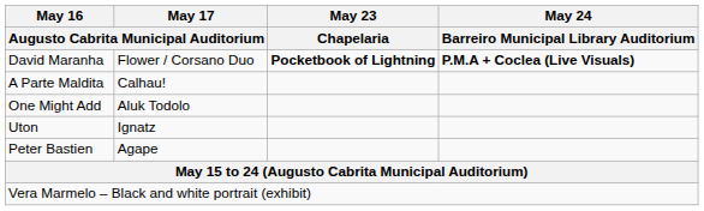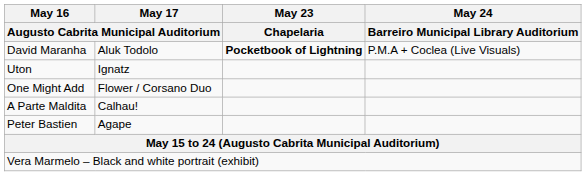 <table class="wikitable">
 <tr>
 <th><strong>May 16</strong></th>
 <th><strong>May 17</strong></th>
 <th><strong>May 23</strong></th>
 <th><strong>May 24</strong></th>
 </tr>
 <tr>
 <th colspan="2"><strong>Augusto Cabrita Municipal Auditorium</strong></th>
 <th><strong>Chapelaria</strong></th>
 <th><strong>Barreiro Municipal Library Auditorium</strong></th>
 </tr>
 <tr>
 <td>David Maranha</td>
-<td>Flower / Corsano Duo</td>
+<td>Aluk Todolo</td>
 <td><strong>Pocketbook of Lightning</strong></td>
-<td><strong>P.M.A + Coclea (Live Visuals)</strong></td>
+<td>P.M.A + Coclea (Live Visuals)</td>
 </tr>
 <tr>
-<td>A Parte Maldita</td>
-<td>Calhau!</td>
+<td>Uton</td>
+<td>Ignatz</td>
 <td></td>
 <td></td>
 </tr>
 <tr>
 <td>One Might Add</td>
-<td>Aluk Todolo</td>
+<td>Flower / Corsano Duo</td>
 <td></td>
 <td></td>
 </tr>
 <tr>
-<td>Uton</td>
-<td>Ignatz</td>
+<td>A Parte Maldita</td>
+<td>Calhau!</td>
 <td></td>
 <td></td>
 </tr>
 <tr>
 <td>Peter Bastien</td>
 <td>Agape</td>
 <td></td>
 <td></td>
 </tr>
 <tr>
 <th colspan="4"><strong>May 15 to 24 (Augusto Cabrita Municipal Auditorium)</strong></th>
 </tr>
 <tr>
 <td colspan="4">Vera Marmelo – Black and white portrait (exhibit)</td>
 </tr>
 </table>
